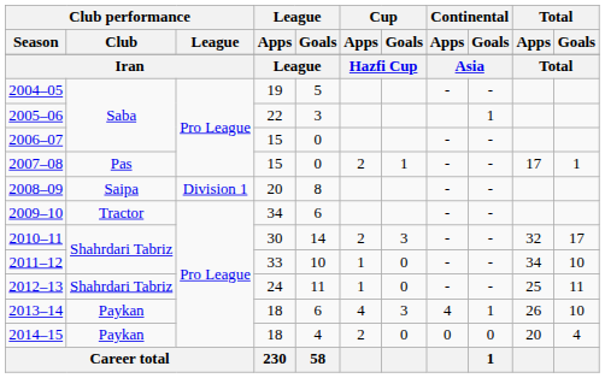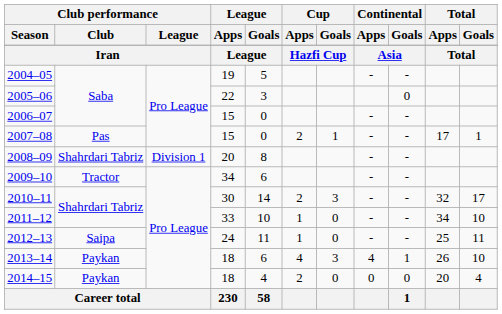 <table class="wikitable" style="text-align:center">
 <tr>
 <th colspan=3>Club performance</th>
 <th colspan=2>League</th>
 <th colspan=2>Cup</th>
 <th colspan=2>Continental</th>
 <th colspan=2>Total</th>
 </tr>
 <tr>
 <th>Season</th>
 <th>Club</th>
 <th>League</th>
 <th>Apps</th>
 <th>Goals</th>
 <th>Apps</th>
 <th>Goals</th>
 <th>Apps</th>
 <th>Goals</th>
 <th>Apps</th>
 <th>Goals</th>
 </tr>
 <tr>
 </tr>
 <tr>
 <th colspan=3>Iran</th>
 <th colspan=2>League</th>
 <th colspan=2><a href='#'>Hazfi Cup</a></th>
 <th colspan=2><a href='#'>Asia</a></th>
 <th colspan=2>Total</th>
 </tr>
 <tr>
 <td><a href='#'>2004–05</a></td>
 <td rowspan="3"><a href='#'>Saba</a></td>
 <td rowspan="4"><a href='#'>Pro League</a></td>
 <td>19</td>
 <td>5</td>
 <td></td>
 <td></td>
 <td>-</td>
 <td>-</td>
 <td></td>
 <td></td>
 </tr>
 <tr>
 <td><a href='#'>2005–06</a></td>
 <td>22</td>
 <td>3</td>
 <td></td>
 <td></td>
 <td></td>
-<td>1</td>
+<td>0</td>
 <td></td>
 <td></td>
 </tr>
 <tr>
 <td><a href='#'>2006–07</a></td>
 <td>15</td>
 <td>0</td>
 <td></td>
 <td></td>
 <td>-</td>
 <td>-</td>
 <td></td>
 <td></td>
 </tr>
 <tr>
 <td><a href='#'>2007–08</a></td>
 <td><a href='#'>Pas</a></td>
 <td>15</td>
 <td>0</td>
 <td>2</td>
 <td>1</td>
 <td>-</td>
 <td>-</td>
 <td>17</td>
 <td>1</td>
 </tr>
 <tr>
 <td><a href='#'>2008–09</a></td>
-<td><a href='#'>Saipa</a></td>
+<td><a href='#'>Shahrdari Tabriz</a></td>
 <td><a href='#'>Division 1</a></td>
 <td>20</td>
 <td>8</td>
 <td></td>
 <td></td>
 <td>-</td>
 <td>-</td>
 <td></td>
 <td></td>
 </tr>
 <tr>
 <td><a href='#'>2009–10</a></td>
 <td><a href='#'>Tractor</a></td>
 <td rowspan="6"><a href='#'>Pro League</a></td>
 <td>34</td>
 <td>6</td>
 <td></td>
 <td></td>
 <td>-</td>
 <td>-</td>
 <td></td>
 <td></td>
 </tr>
 <tr>
 <td><a href='#'>2010–11</a></td>
 <td rowspan="2"><a href='#'>Shahrdari Tabriz</a></td>
 <td>30</td>
 <td>14</td>
 <td>2</td>
 <td>3</td>
 <td>-</td>
 <td>-</td>
 <td>32</td>
 <td>17</td>
 </tr>
 <tr>
 <td><a href='#'>2011–12</a></td>
 <td>33</td>
 <td>10</td>
 <td>1</td>
 <td>0</td>
 <td>-</td>
 <td>-</td>
 <td>34</td>
 <td>10</td>
 </tr>
 <tr>
 <td><a href='#'>2012–13</a></td>
-<td><a href='#'>Shahrdari Tabriz</a></td>
+<td><a href='#'>Saipa</a></td>
 <td>24</td>
 <td>11</td>
 <td>1</td>
 <td>0</td>
 <td>-</td>
 <td>-</td>
 <td>25</td>
 <td>11</td>
 </tr>
 <tr>
 <td><a href='#'>2013–14</a></td>
 <td><a href='#'>Paykan</a></td>
 <td>18</td>
 <td>6</td>
 <td>4</td>
 <td>3</td>
 <td>4</td>
 <td>1</td>
 <td>26</td>
 <td>10</td>
 </tr>
 <tr>
 <td><a href='#'>2014–15</a></td>
 <td><a href='#'>Paykan</a></td>
 <td>18</td>
 <td>4</td>
 <td>2</td>
 <td>0</td>
 <td>0</td>
 <td>0</td>
 <td>20</td>
 <td>4</td>
 </tr>
 <tr>
 <th colspan=3>Career total</th>
 <th>230</th>
 <th>58</th>
 <th></th>
 <th></th>
 <th></th>
 <th>1</th>
 <th></th>
 <th></th>
 </tr>
 </table>
